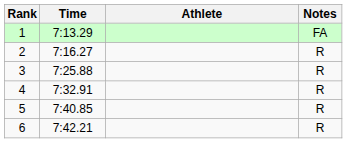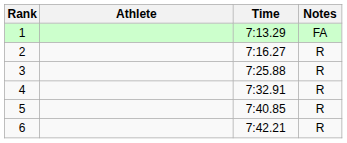 <table class=wikitable style="text-align:center">
 <tr>
 <th width=40>Rank</th>
+<th width=250>Athlete</th>
 <th width=80>Time</th>
-<th width=250>Athlete</th>
 <th width=50>Notes</th>
 </tr>
 <tr bgcolor="ccffcc">
 <td>1</td>
+<td align=left></td>
 <td>7:13.29</td>
-<td align=left></td>
 <td>FA</td>
 </tr>
 <tr>
 <td>2</td>
+<td align=left></td>
 <td>7:16.27</td>
-<td align=left></td>
 <td>R</td>
 </tr>
 <tr>
 <td>3</td>
+<td align=left></td>
 <td>7:25.88</td>
-<td align=left></td>
 <td>R</td>
 </tr>
 <tr>
 <td>4</td>
+<td align=left></td>
 <td>7:32.91</td>
-<td align=left></td>
 <td>R</td>
 </tr>
 <tr>
 <td>5</td>
+<td align=left></td>
 <td>7:40.85</td>
-<td align=left></td>
 <td>R</td>
 </tr>
 <tr>
 <td>6</td>
+<td align=left></td>
 <td>7:42.21</td>
-<td align=left></td>
 <td>R</td>
 </tr>
 </table>
